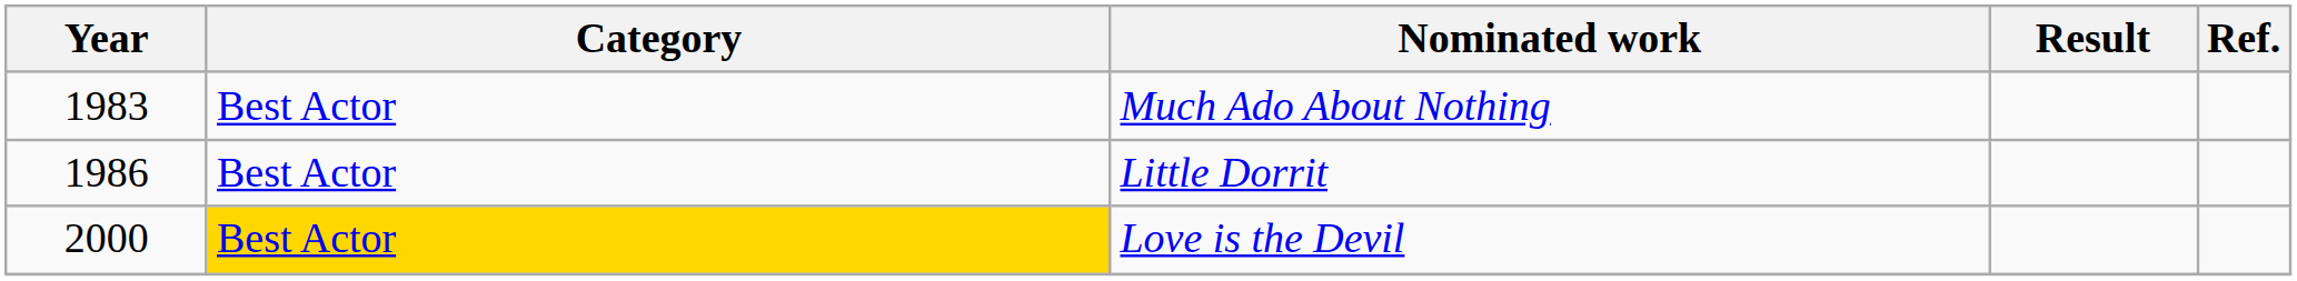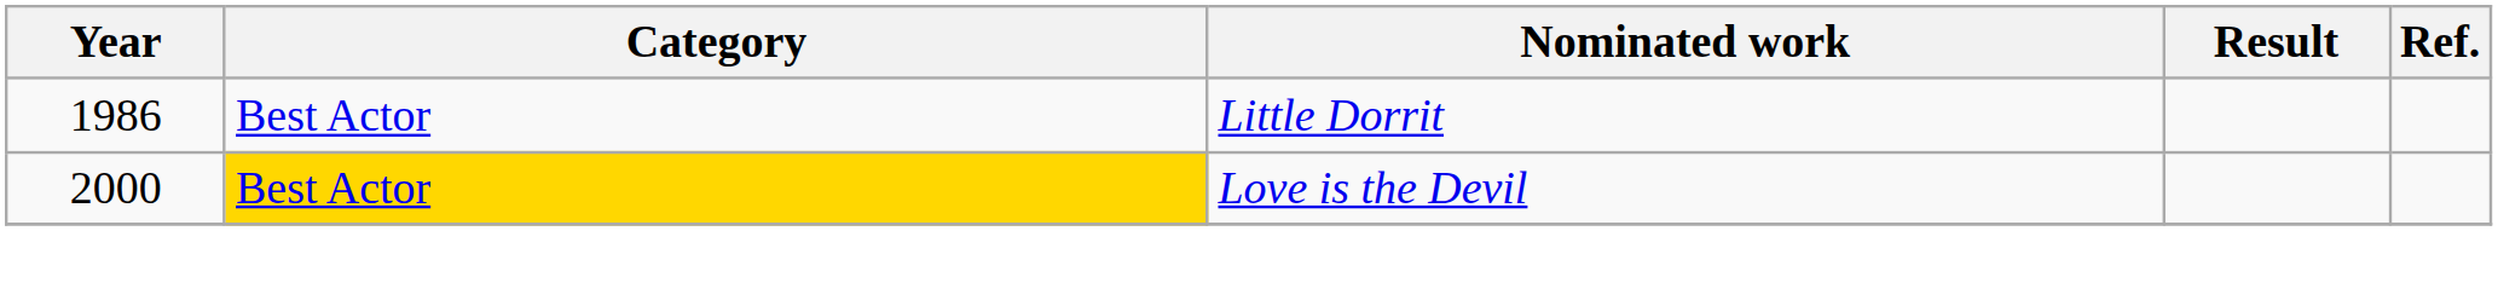 <table class=wikitable>
 <tr>
 <th scope="col" style="width:5em;">Year</th>
 <th scope="col" style="width:26em;">Category</th>
 <th scope="col" style="width:25em;">Nominated work</th>
 <th scope="col" style="width:5em;">Result</th>
 <th>Ref.</th>
-</tr>
-<tr>
-<td style="text-align:center;">1983</td>
-<td><a href='#'>Best Actor</a></td>
-<td><em><a href='#'>Much Ado About Nothing</a></em></td>
-<td></td>
-<td></td>
 </tr>
 <tr>
 <td style="text-align:center;">1986</td>
 <td><a href='#'>Best Actor</a></td>
 <td><em><a href='#'>Little Dorrit</a></em></td>
 <td></td>
 <td></td>
 </tr>
 <tr>
 <td style="text-align:center;">2000</td>
 <td style="background: gold;"><a href='#'>Best Actor</a></td>
 <td><em><a href='#'>Love is the Devil</a></em></td>
 <td></td>
 <td></td>
 </tr>
 <tr>
 </tr>
 </table>
